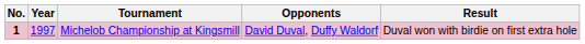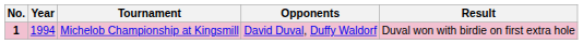 <table class="wikitable" style="font-size:95%;">
 <tr>
 <th>No.</th>
 <th>Year</th>
 <th>Tournament</th>
 <th>Opponents</th>
 <th>Result</th>
 </tr>
 <tr style="background:#F2C1D1;">
 <td align=center><strong>1</strong></td>
-<td><a href='#'>1997</a></td>
+<td><a href='#'>1994</a></td>
 <td><a href='#'>Michelob Championship at Kingsmill</a></td>
 <td> <a href='#'>David Duval</a>,  <a href='#'>Duffy Waldorf</a></td>
 <td>Duval won with birdie on first extra hole</td>
 </tr>
 </table>
